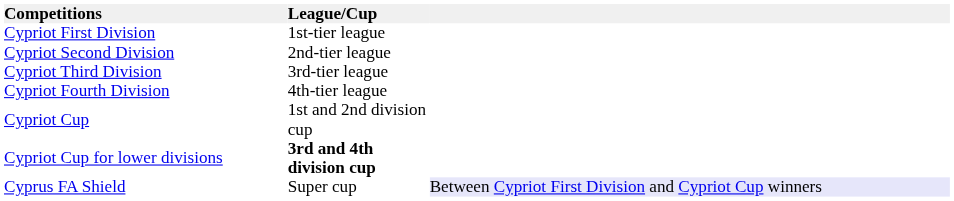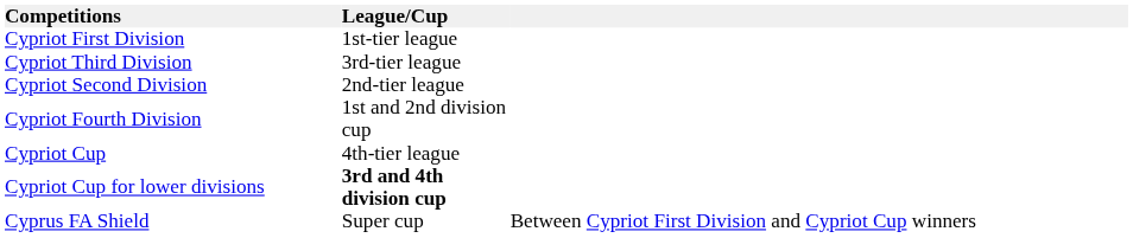 <table width="100%" cellspacing="0" cellpadding="0">
 <tr bgcolor="F0F0F0">
 <th width="30%" align="left"> Competitions</th>
 <th width="15%" align="left">League/Cup</th>
 <th width="55%" align="left"></th>
 </tr>
 <tr>
 <td><a href='#'>Cypriot First Division</a></td>
 <td>1st-tier league</td>
 <td> </td>
 </tr>
 <tr>
+<td><a href='#'>Cypriot Third Division</a></td>
+<td>3rd-tier league</td>
+<td> </td>
+</tr>
+<tr>
 <td><a href='#'>Cypriot Second Division</a></td>
 <td>2nd-tier league</td>
 <td> </td>
 </tr>
 <tr>
-<td><a href='#'>Cypriot Third Division</a></td>
-<td>3rd-tier league</td>
-<td> </td>
-</tr>
-<tr>
 <td><a href='#'>Cypriot Fourth Division</a></td>
-<td>4th-tier league</td>
+<td>1st and 2nd division cup</td>
 <td> </td>
 </tr>
 <tr>
 <td><a href='#'>Cypriot Cup</a></td>
-<td>1st and 2nd division cup</td>
+<td>4th-tier league</td>
 <td> </td>
 </tr>
 <tr>
 <td><a href='#'>Cypriot Cup for lower divisions</a></td>
 <td><strong>3rd and 4th division cup</strong></td>
 <td> </td>
 </tr>
 <tr>
 <td><a href='#'>Cyprus FA Shield</a></td>
 <td>Super cup</td>
-<td style="background: lavender;">Between <a href='#'>Cypriot First Division</a> and <a href='#'>Cypriot Cup</a> winners</td>
+<td>Between <a href='#'>Cypriot First Division</a> and <a href='#'>Cypriot Cup</a> winners</td>
 </tr>
 </table>
